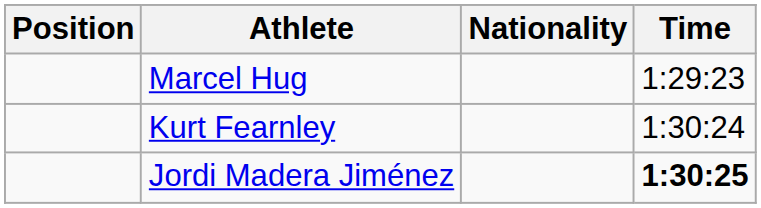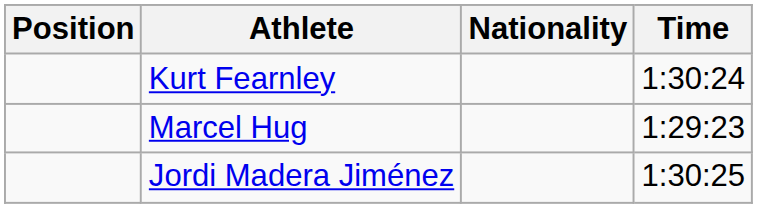 <table class="wikitable sortable" border="1">
 <tr>
 <th>Position</th>
 <th>Athlete</th>
 <th>Nationality</th>
 <th>Time</th>
 </tr>
 <tr>
 <td align=center></td>
+<td><a href='#'>Kurt Fearnley</a></td>
+<td></td>
+<td>1:30:24</td>
+</tr>
+<tr>
+<td align=center></td>
 <td><a href='#'>Marcel Hug</a></td>
 <td></td>
 <td>1:29:23</td>
 </tr>
 <tr>
 <td align=center></td>
-<td><a href='#'>Kurt Fearnley</a></td>
-<td></td>
-<td>1:30:24</td>
-</tr>
-<tr>
-<td align=center></td>
 <td><a href='#'>Jordi Madera Jiménez</a></td>
 <td></td>
-<td><strong>1:30:25</strong></td>
+<td>1:30:25</td>
 </tr>
 </table>
